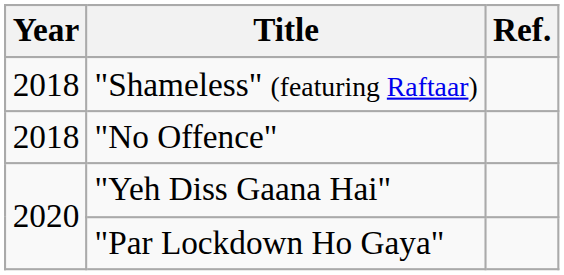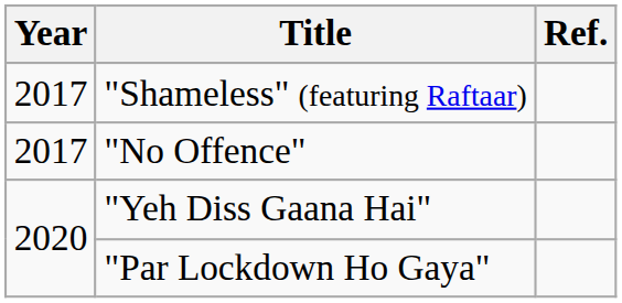 <table class="wikitable">
 <tr>
 <th>Year</th>
 <th>Title</th>
 <th>Ref.</th>
 </tr>
 <tr>
-<td>2018</td>
+<td>2017</td>
 <td>"Shameless" <small>(featuring <a href='#'>Raftaar</a>)</small></td>
 <td></td>
 </tr>
 <tr>
-<td>2018</td>
+<td>2017</td>
 <td>"No Offence"</td>
 <td></td>
 </tr>
 <tr>
 <td rowspan="2">2020</td>
 <td>"Yeh Diss Gaana Hai"</td>
 <td></td>
 </tr>
 <tr>
 <td>"Par Lockdown Ho Gaya"</td>
 <td></td>
 </tr>
 </table>
